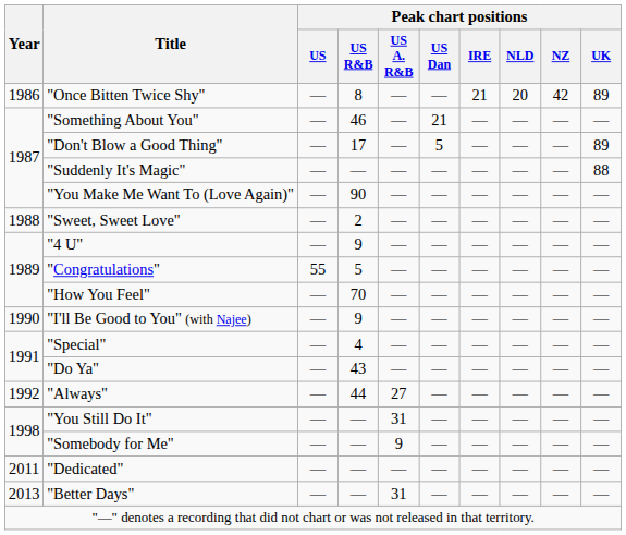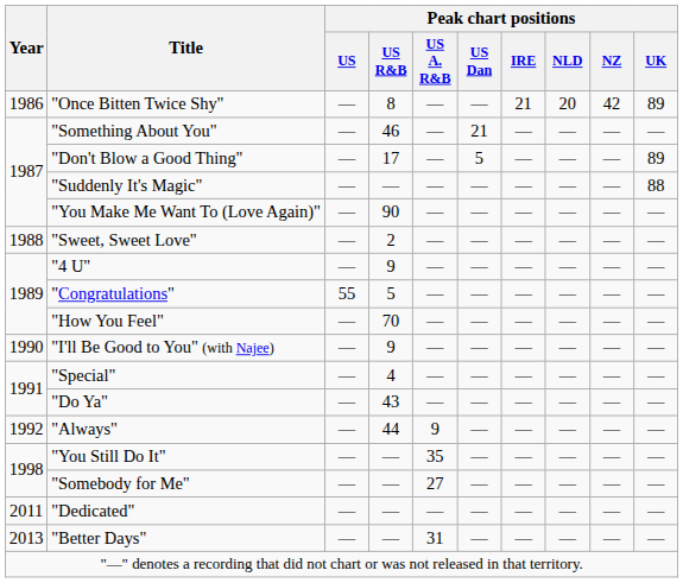 <table class="wikitable" style="text-align:center;">
 <tr>
 <th rowspan="2">Year</th>
 <th rowspan="2">Title</th>
 <th colspan="8">Peak chart positions</th>
 </tr>
 <tr style="font-size:smaller;">
 <th width="35"><a href='#'>US</a><br></th>
 <th width="35"><a href='#'>US<br>R&B</a><br></th>
 <th width="35"><a href='#'>US<br>A. R&B</a><br></th>
 <th width="35"><a href='#'>US<br>Dan</a><br></th>
 <th width="35"><a href='#'>IRE</a><br></th>
 <th width="35"><a href='#'>NLD</a><br></th>
 <th width="35"><a href='#'>NZ</a> <br></th>
 <th width="35"><a href='#'>UK</a><br></th>
 </tr>
 <tr>
 <td>1986</td>
 <td align="left">"Once Bitten Twice Shy"</td>
 <td>—</td>
 <td>8</td>
 <td>—</td>
 <td>—</td>
 <td>21</td>
 <td>20</td>
 <td>42</td>
 <td>89</td>
 </tr>
 <tr>
 <td rowspan="4">1987</td>
 <td align="left">"Something About You"</td>
 <td>—</td>
 <td>46</td>
 <td>—</td>
 <td>21</td>
 <td>—</td>
 <td>—</td>
 <td>—</td>
 <td>—</td>
 </tr>
 <tr>
 <td align="left">"Don't Blow a Good Thing"</td>
 <td>—</td>
 <td>17</td>
 <td>—</td>
 <td>5</td>
 <td>—</td>
 <td>—</td>
 <td>—</td>
 <td>89</td>
 </tr>
 <tr>
 <td align="left">"Suddenly It's Magic"</td>
 <td>—</td>
 <td>—</td>
 <td>—</td>
 <td>—</td>
 <td>—</td>
 <td>—</td>
 <td>—</td>
 <td>88</td>
 </tr>
 <tr>
 <td align="left">"You Make Me Want To (Love Again)"</td>
 <td>—</td>
 <td>90</td>
 <td>—</td>
 <td>—</td>
 <td>—</td>
 <td>—</td>
 <td>—</td>
 <td>—</td>
 </tr>
 <tr>
 <td>1988</td>
 <td align="left">"Sweet, Sweet Love"</td>
 <td>—</td>
 <td>2</td>
 <td>—</td>
 <td>—</td>
 <td>—</td>
 <td>—</td>
 <td>—</td>
 <td>—</td>
 </tr>
 <tr>
 <td rowspan="3">1989</td>
 <td align="left">"4 U"</td>
 <td>—</td>
 <td>9</td>
 <td>—</td>
 <td>—</td>
 <td>—</td>
 <td>—</td>
 <td>—</td>
 <td>—</td>
 </tr>
 <tr>
 <td align="left">"<a href='#'>Congratulations</a>"</td>
 <td>55</td>
 <td>5</td>
 <td>—</td>
 <td>—</td>
 <td>—</td>
 <td>—</td>
 <td>—</td>
 <td>—</td>
 </tr>
 <tr>
 <td align="left">"How You Feel"</td>
 <td>—</td>
 <td>70</td>
 <td>—</td>
 <td>—</td>
 <td>—</td>
 <td>—</td>
 <td>—</td>
 <td>—</td>
 </tr>
 <tr>
 <td>1990</td>
 <td align="left">"I'll Be Good to You" <small>(with <a href='#'>Najee</a>)</small></td>
 <td>—</td>
 <td>9</td>
 <td>—</td>
 <td>—</td>
 <td>—</td>
 <td>—</td>
 <td>—</td>
 <td>—</td>
 </tr>
 <tr>
 <td rowspan="2">1991</td>
 <td align="left">"Special"</td>
 <td>—</td>
 <td>4</td>
 <td>—</td>
 <td>—</td>
 <td>—</td>
 <td>—</td>
 <td>—</td>
 <td>—</td>
 </tr>
 <tr>
 <td align="left">"Do Ya"</td>
 <td>—</td>
 <td>43</td>
 <td>—</td>
 <td>—</td>
 <td>—</td>
 <td>—</td>
 <td>—</td>
 <td>—</td>
 </tr>
 <tr>
 <td>1992</td>
 <td align="left">"Always"</td>
 <td>—</td>
 <td>44</td>
-<td>27</td>
+<td>9</td>
 <td>—</td>
 <td>—</td>
 <td>—</td>
 <td>—</td>
 <td>—</td>
 </tr>
 <tr>
 <td rowspan="2">1998</td>
 <td align="left">"You Still Do It"</td>
 <td>—</td>
 <td>—</td>
-<td>31</td>
+<td>35</td>
 <td>—</td>
 <td>—</td>
 <td>—</td>
 <td>—</td>
 <td>—</td>
 </tr>
 <tr>
 <td align="left">"Somebody for Me"</td>
 <td>—</td>
 <td>—</td>
-<td>9</td>
+<td>27</td>
 <td>—</td>
 <td>—</td>
 <td>—</td>
 <td>—</td>
 <td>—</td>
 </tr>
 <tr>
 <td>2011</td>
 <td align="left">"Dedicated"</td>
 <td>—</td>
 <td>—</td>
 <td>—</td>
 <td>—</td>
 <td>—</td>
 <td>—</td>
 <td>—</td>
 <td>—</td>
 </tr>
 <tr>
 <td>2013</td>
 <td align="left">"Better Days"</td>
 <td>—</td>
 <td>—</td>
 <td>31</td>
 <td>—</td>
 <td>—</td>
 <td>—</td>
 <td>—</td>
 <td>—</td>
 </tr>
 <tr>
 <td colspan="15" style="font-size:90%">"—" denotes a recording that did not chart or was not released in that territory.</td>
 </tr>
 </table>
